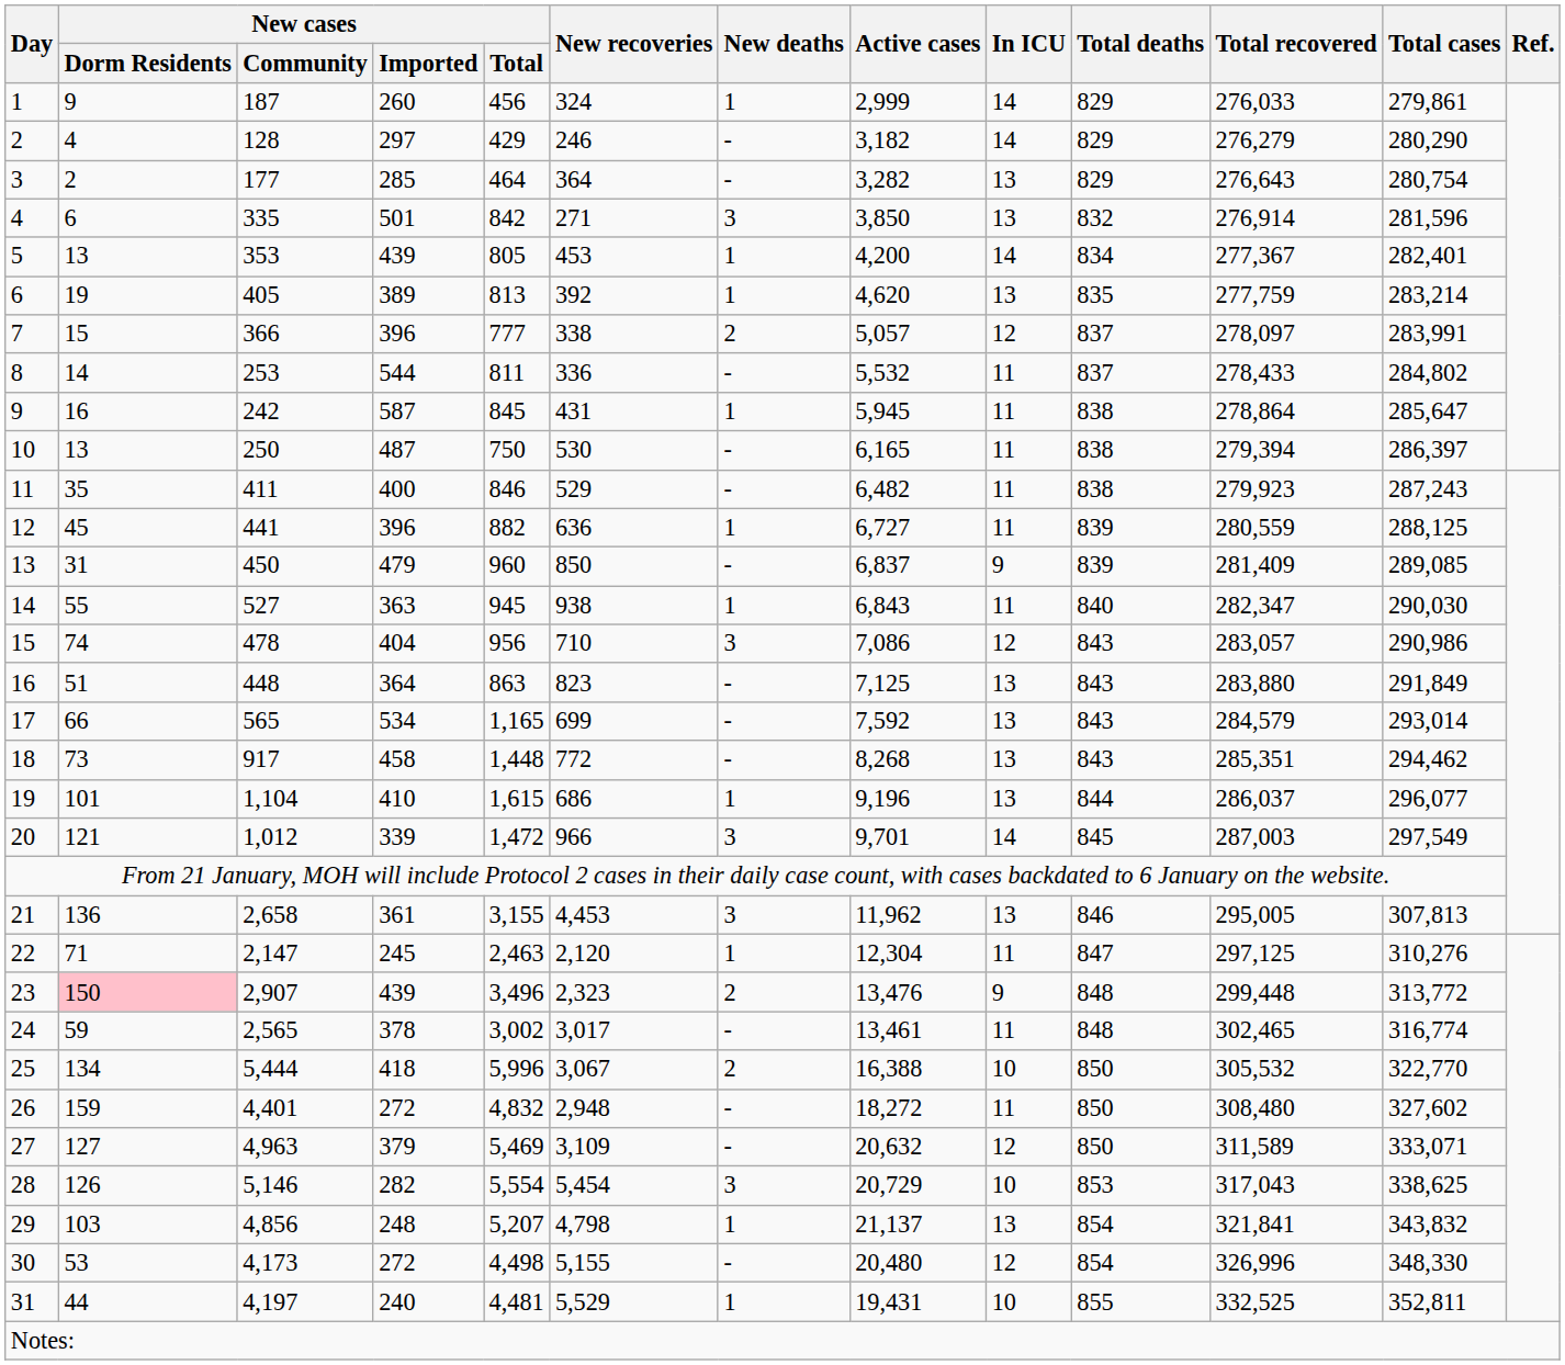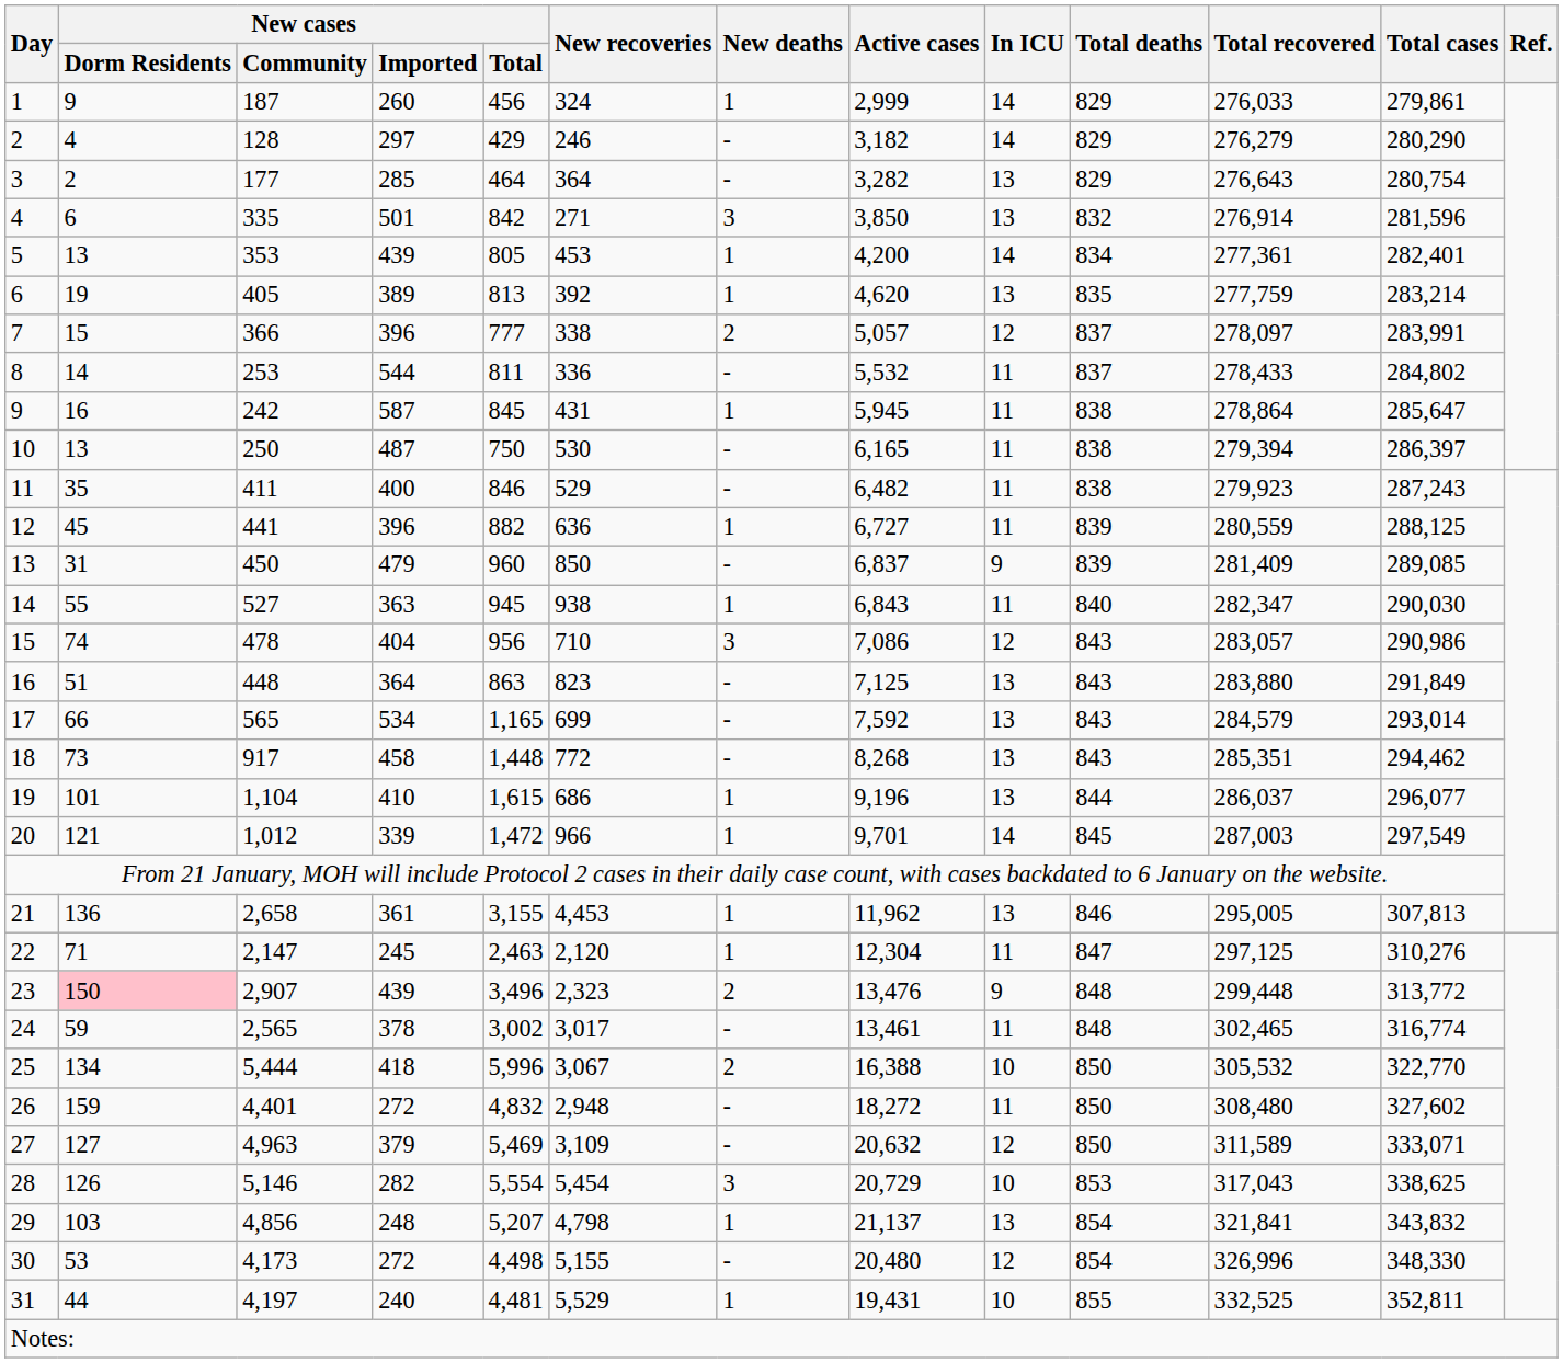 <table class="wikitable">
 <tr>
 <th rowspan="2">Day</th>
 <th colspan="4">New cases</th>
 <th rowspan="2">New recoveries</th>
 <th rowspan="2">New deaths</th>
 <th rowspan="2">Active cases</th>
 <th rowspan="2">In ICU</th>
 <th rowspan="2">Total deaths</th>
 <th rowspan="2">Total recovered</th>
 <th rowspan="2">Total cases</th>
 <th rowspan="2">Ref.</th>
 </tr>
 <tr>
 <th>Dorm Residents</th>
 <th>Community</th>
 <th>Imported</th>
 <th>Total</th>
 </tr>
 <tr>
 <td>1</td>
 <td>9</td>
 <td>187</td>
 <td>260</td>
 <td>456</td>
 <td>324</td>
 <td>1</td>
 <td>2,999</td>
 <td>14</td>
 <td>829</td>
 <td>276,033</td>
 <td>279,861</td>
 <td rowspan="10"></td>
 </tr>
 <tr>
 <td>2</td>
 <td>4</td>
 <td>128</td>
 <td>297</td>
 <td>429</td>
 <td>246</td>
 <td>-</td>
 <td>3,182</td>
 <td>14</td>
 <td>829</td>
 <td>276,279</td>
 <td>280,290</td>
 </tr>
 <tr>
 <td>3</td>
 <td>2</td>
 <td>177</td>
 <td>285</td>
 <td>464</td>
 <td>364</td>
 <td>-</td>
 <td>3,282</td>
 <td>13</td>
 <td>829</td>
 <td>276,643</td>
 <td>280,754</td>
 </tr>
 <tr>
 <td>4</td>
 <td>6</td>
 <td>335</td>
 <td>501</td>
 <td>842</td>
 <td>271</td>
 <td>3</td>
 <td>3,850</td>
 <td>13</td>
 <td>832</td>
 <td>276,914</td>
 <td>281,596</td>
 </tr>
 <tr>
 <td>5</td>
 <td>13</td>
 <td>353</td>
 <td>439</td>
 <td>805</td>
 <td>453</td>
 <td>1</td>
 <td>4,200</td>
 <td>14</td>
 <td>834</td>
-<td>277,367</td>
+<td>277,361</td>
 <td>282,401</td>
 </tr>
 <tr>
 <td>6</td>
 <td>19</td>
 <td>405</td>
 <td>389</td>
 <td>813</td>
 <td>392</td>
 <td>1</td>
 <td>4,620</td>
 <td>13</td>
 <td>835</td>
 <td>277,759</td>
 <td>283,214</td>
 </tr>
 <tr>
 <td>7</td>
 <td>15</td>
 <td>366</td>
 <td>396</td>
 <td>777</td>
 <td>338</td>
 <td>2</td>
 <td>5,057</td>
 <td>12</td>
 <td>837</td>
 <td>278,097</td>
 <td>283,991</td>
 </tr>
 <tr>
 <td>8</td>
 <td>14</td>
 <td>253</td>
 <td>544</td>
 <td>811</td>
 <td>336</td>
 <td>-</td>
 <td>5,532</td>
 <td>11</td>
 <td>837</td>
 <td>278,433</td>
 <td>284,802</td>
 </tr>
 <tr>
 <td>9</td>
 <td>16</td>
 <td>242</td>
 <td>587</td>
 <td>845</td>
 <td>431</td>
 <td>1</td>
 <td>5,945</td>
 <td>11</td>
 <td>838</td>
 <td>278,864</td>
 <td>285,647</td>
 </tr>
 <tr>
 <td>10</td>
 <td>13</td>
 <td>250</td>
 <td>487</td>
 <td>750</td>
 <td>530</td>
 <td>-</td>
 <td>6,165</td>
 <td>11</td>
 <td>838</td>
 <td>279,394</td>
 <td>286,397</td>
 </tr>
 <tr>
 <td>11</td>
 <td>35</td>
 <td>411</td>
 <td>400</td>
 <td>846</td>
 <td>529</td>
 <td>-</td>
 <td>6,482</td>
 <td>11</td>
 <td>838</td>
 <td>279,923</td>
 <td>287,243</td>
 <td rowspan="12"></td>
 </tr>
 <tr>
 <td>12</td>
 <td>45</td>
 <td>441</td>
 <td>396</td>
 <td>882</td>
 <td>636</td>
 <td>1</td>
 <td>6,727</td>
 <td>11</td>
 <td>839</td>
 <td>280,559</td>
 <td>288,125</td>
 </tr>
 <tr>
 <td>13</td>
 <td>31</td>
 <td>450</td>
 <td>479</td>
 <td>960</td>
 <td>850</td>
 <td>-</td>
 <td>6,837</td>
 <td>9</td>
 <td>839</td>
 <td>281,409</td>
 <td>289,085</td>
 </tr>
 <tr>
 <td>14</td>
 <td>55</td>
 <td>527</td>
 <td>363</td>
 <td>945</td>
 <td>938</td>
 <td>1</td>
 <td>6,843</td>
 <td>11</td>
 <td>840</td>
 <td>282,347</td>
 <td>290,030</td>
 </tr>
 <tr>
 <td>15</td>
 <td>74</td>
 <td>478</td>
 <td>404</td>
 <td>956</td>
 <td>710</td>
 <td>3</td>
 <td>7,086</td>
 <td>12</td>
 <td>843</td>
 <td>283,057</td>
 <td>290,986</td>
 </tr>
 <tr>
 <td>16</td>
 <td>51</td>
 <td>448</td>
 <td>364</td>
 <td>863</td>
 <td>823</td>
 <td>-</td>
 <td>7,125</td>
 <td>13</td>
 <td>843</td>
 <td>283,880</td>
 <td>291,849</td>
 </tr>
 <tr>
 <td>17</td>
 <td>66</td>
 <td>565</td>
 <td>534</td>
 <td>1,165</td>
 <td>699</td>
 <td>-</td>
 <td>7,592</td>
 <td>13</td>
 <td>843</td>
 <td>284,579</td>
 <td>293,014</td>
 </tr>
 <tr>
 <td>18</td>
 <td>73</td>
 <td>917</td>
 <td>458</td>
 <td>1,448</td>
 <td>772</td>
 <td>-</td>
 <td>8,268</td>
 <td>13</td>
 <td>843</td>
 <td>285,351</td>
 <td>294,462</td>
 </tr>
 <tr>
 <td>19</td>
 <td>101</td>
 <td>1,104</td>
 <td>410</td>
 <td>1,615</td>
 <td>686</td>
 <td>1</td>
 <td>9,196</td>
 <td>13</td>
 <td>844</td>
 <td>286,037</td>
 <td>296,077</td>
 </tr>
 <tr>
 <td>20</td>
 <td>121</td>
 <td>1,012</td>
 <td>339</td>
 <td>1,472</td>
 <td>966</td>
-<td>3</td>
+<td>1</td>
 <td>9,701</td>
 <td>14</td>
 <td>845</td>
 <td>287,003</td>
 <td>297,549</td>
 </tr>
 <tr>
 <td colspan="12" align="center"><em>From 21 January, MOH will include Protocol 2 cases in their daily case count, with cases backdated to 6 January on the website.</em></td>
 </tr>
 <tr>
 <td>21</td>
 <td>136</td>
 <td>2,658</td>
 <td>361</td>
 <td>3,155</td>
 <td>4,453</td>
-<td>3</td>
+<td>1</td>
 <td>11,962</td>
 <td>13</td>
 <td>846</td>
 <td>295,005</td>
 <td>307,813</td>
 </tr>
 <tr>
 <td>22</td>
 <td>71</td>
 <td>2,147</td>
 <td>245</td>
 <td>2,463</td>
 <td>2,120</td>
 <td>1</td>
 <td>12,304</td>
 <td>11</td>
 <td>847</td>
 <td>297,125</td>
 <td>310,276</td>
 <td rowspan="10"></td>
 </tr>
 <tr>
 <td>23</td>
 <td style="background: pink;">150</td>
 <td>2,907</td>
 <td>439</td>
 <td>3,496</td>
 <td>2,323</td>
 <td>2</td>
 <td>13,476</td>
 <td>9</td>
 <td>848</td>
 <td>299,448</td>
 <td>313,772</td>
 </tr>
 <tr>
 <td>24</td>
 <td>59</td>
 <td>2,565</td>
 <td>378</td>
 <td>3,002</td>
 <td>3,017</td>
 <td>-</td>
 <td>13,461</td>
 <td>11</td>
 <td>848</td>
 <td>302,465</td>
 <td>316,774</td>
 </tr>
 <tr>
 <td>25</td>
 <td>134</td>
 <td>5,444</td>
 <td>418</td>
 <td>5,996</td>
 <td>3,067</td>
 <td>2</td>
 <td>16,388</td>
 <td>10</td>
 <td>850</td>
 <td>305,532</td>
 <td>322,770</td>
 </tr>
 <tr>
 <td>26</td>
 <td>159</td>
 <td>4,401</td>
 <td>272</td>
 <td>4,832</td>
 <td>2,948</td>
 <td>-</td>
 <td>18,272</td>
 <td>11</td>
 <td>850</td>
 <td>308,480</td>
 <td>327,602</td>
 </tr>
 <tr>
 <td>27</td>
 <td>127</td>
 <td>4,963</td>
 <td>379</td>
 <td>5,469</td>
 <td>3,109</td>
 <td>-</td>
 <td>20,632</td>
 <td>12</td>
 <td>850</td>
 <td>311,589</td>
 <td>333,071</td>
 </tr>
 <tr>
 <td>28</td>
 <td>126</td>
 <td>5,146</td>
 <td>282</td>
 <td>5,554</td>
 <td>5,454</td>
 <td>3</td>
 <td>20,729</td>
 <td>10</td>
 <td>853</td>
 <td>317,043</td>
 <td>338,625</td>
 </tr>
 <tr>
 <td>29</td>
 <td>103</td>
 <td>4,856</td>
 <td>248</td>
 <td>5,207</td>
 <td>4,798</td>
 <td>1</td>
 <td>21,137</td>
 <td>13</td>
 <td>854</td>
 <td>321,841</td>
 <td>343,832</td>
 </tr>
 <tr>
 <td>30</td>
 <td>53</td>
 <td>4,173</td>
 <td>272</td>
 <td>4,498</td>
 <td>5,155</td>
 <td>-</td>
 <td>20,480</td>
 <td>12</td>
 <td>854</td>
 <td>326,996</td>
 <td>348,330</td>
 </tr>
 <tr>
 <td>31</td>
 <td>44</td>
 <td>4,197</td>
 <td>240</td>
 <td>4,481</td>
 <td>5,529</td>
 <td>1</td>
 <td>19,431</td>
 <td>10</td>
 <td>855</td>
 <td>332,525</td>
 <td>352,811</td>
 </tr>
 <tr>
 <td colspan="34">Notes:<br></td>
 </tr>
 </table>
